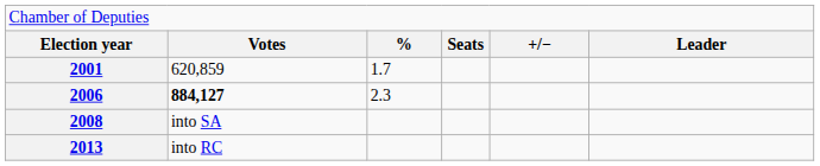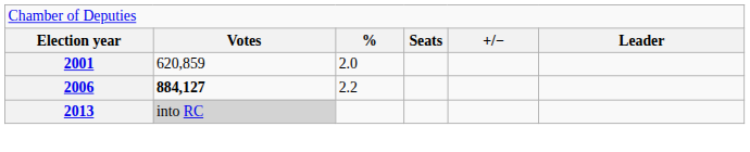 <table class=wikitable style="width:50%; border:1px #AAAAFF solid">
 <tr>
 <td colspan=6><a href='#'>Chamber of Deputies</a></td>
 </tr>
 <tr>
 <th width=13%>Election year</th>
 <th width=16%>Votes</th>
 <th width=6%>%</th>
 <th width=1%>Seats</th>
 <th width=8%>+/−</th>
 <th width=18%>Leader</th>
 </tr>
 <tr>
 <th><a href='#'>2001</a></th>
 <td>620,859</td>
-<td>1.7</td>
+<td>2.0</td>
 <td></td>
 <td></td>
 <td></td>
 </tr>
 <tr>
 <th><a href='#'>2006</a></th>
 <td><strong>884,127</strong></td>
-<td>2.3</td>
-<td></td>
-<td></td>
-<td></td>
-</tr>
-<tr>
-<th><a href='#'>2008</a></th>
-<td>into <a href='#'>SA</a></td>
-<td></td>
+<td>2.2</td>
 <td></td>
 <td></td>
 <td></td>
 </tr>
 <tr>
 <th><a href='#'>2013</a></th>
-<td>into <a href='#'>RC</a></td>
+<td style="background: lightgrey;">into <a href='#'>RC</a></td>
 <td></td>
 <td></td>
 <td></td>
 <td></td>
 </tr>
 </table>
